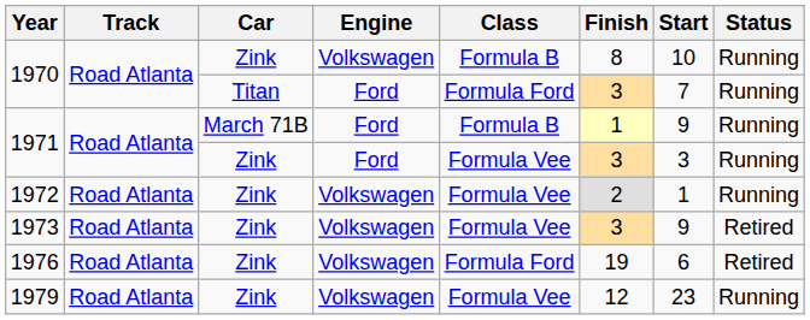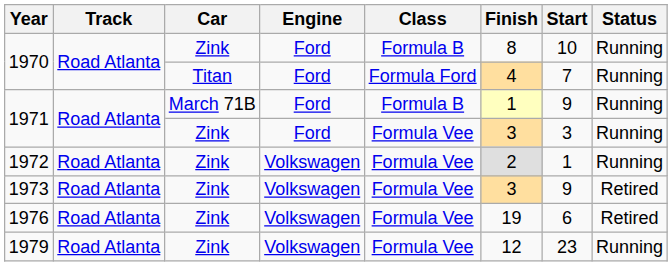 <table class="wikitable" style="text-align:center; font-size:90%">
 <tr>
 <th>Year</th>
 <th>Track</th>
 <th>Car</th>
 <th>Engine</th>
 <th>Class</th>
 <th>Finish</th>
 <th>Start</th>
 <th>Status</th>
 </tr>
 <tr>
 <td rowspan=2>1970</td>
 <td rowspan=2><a href='#'>Road Atlanta</a></td>
 <td><a href='#'>Zink</a></td>
-<td><a href='#'>Volkswagen</a></td>
+<td><a href='#'>Ford</a></td>
 <td><a href='#'>Formula B</a></td>
 <td>8</td>
 <td>10</td>
 <td>Running</td>
 </tr>
 <tr>
 <td><a href='#'>Titan</a></td>
 <td><a href='#'>Ford</a></td>
 <td><a href='#'>Formula Ford</a></td>
-<td style="background:#FFDF9F;">3</td>
+<td style="background:#FFDF9F;">4</td>
 <td>7</td>
 <td>Running</td>
 </tr>
 <tr>
 <td rowspan=2>1971</td>
 <td rowspan=2><a href='#'>Road Atlanta</a></td>
 <td><a href='#'>March</a> 71B</td>
 <td><a href='#'>Ford</a></td>
 <td><a href='#'>Formula B</a></td>
 <td style="background:#FFFFBF;">1</td>
 <td>9</td>
 <td>Running</td>
 </tr>
 <tr>
 <td><a href='#'>Zink</a></td>
 <td><a href='#'>Ford</a></td>
 <td><a href='#'>Formula Vee</a></td>
 <td style="background:#FFDF9F;">3</td>
 <td>3</td>
 <td>Running</td>
 </tr>
 <tr>
 <td>1972</td>
 <td><a href='#'>Road Atlanta</a></td>
 <td><a href='#'>Zink</a></td>
 <td><a href='#'>Volkswagen</a></td>
 <td><a href='#'>Formula Vee</a></td>
 <td style="background:#DFDFDF;">2</td>
 <td>1</td>
 <td>Running</td>
 </tr>
 <tr>
 <td>1973</td>
 <td><a href='#'>Road Atlanta</a></td>
 <td><a href='#'>Zink</a></td>
 <td><a href='#'>Volkswagen</a></td>
 <td><a href='#'>Formula Vee</a></td>
 <td style="background:#FFDF9F;">3</td>
 <td>9</td>
 <td>Retired</td>
 </tr>
 <tr>
 <td>1976</td>
 <td><a href='#'>Road Atlanta</a></td>
 <td><a href='#'>Zink</a></td>
 <td><a href='#'>Volkswagen</a></td>
-<td><a href='#'>Formula Ford</a></td>
+<td><a href='#'>Formula Vee</a></td>
 <td>19</td>
 <td>6</td>
 <td>Retired</td>
 </tr>
 <tr>
 <td>1979</td>
 <td><a href='#'>Road Atlanta</a></td>
 <td><a href='#'>Zink</a></td>
 <td><a href='#'>Volkswagen</a></td>
 <td><a href='#'>Formula Vee</a></td>
 <td>12</td>
 <td>23</td>
 <td>Running</td>
 </tr>
 </table>
